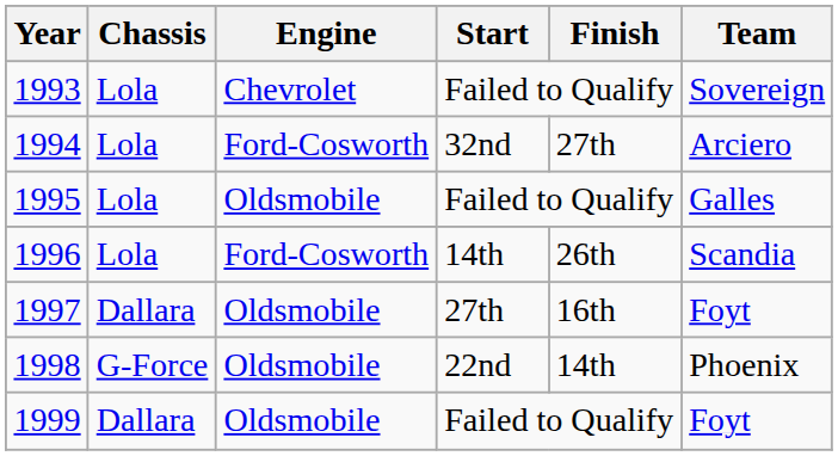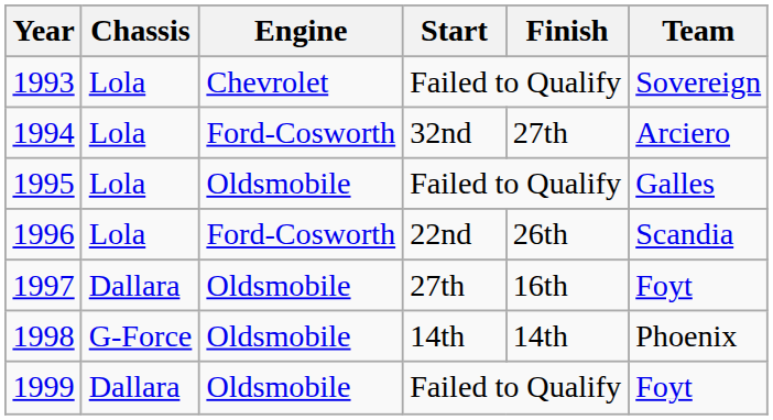 <table class="wikitable" style="font-size: 95%;">
 <tr>
 <th>Year</th>
 <th>Chassis</th>
 <th>Engine</th>
 <th>Start</th>
 <th>Finish</th>
 <th>Team</th>
 </tr>
 <tr>
 <td><a href='#'>1993</a></td>
 <td><a href='#'>Lola</a></td>
 <td><a href='#'>Chevrolet</a></td>
 <td colspan=2>Failed to Qualify</td>
 <td><a href='#'>Sovereign</a></td>
 </tr>
 <tr>
 <td><a href='#'>1994</a></td>
 <td><a href='#'>Lola</a></td>
 <td><a href='#'>Ford-Cosworth</a></td>
 <td>32nd</td>
 <td>27th</td>
 <td><a href='#'>Arciero</a></td>
 </tr>
 <tr>
 <td><a href='#'>1995</a></td>
 <td><a href='#'>Lola</a></td>
 <td><a href='#'>Oldsmobile</a></td>
 <td colspan=2>Failed to Qualify</td>
 <td><a href='#'>Galles</a></td>
 </tr>
 <tr>
 <td><a href='#'>1996</a></td>
 <td><a href='#'>Lola</a></td>
 <td><a href='#'>Ford-Cosworth</a></td>
-<td>14th</td>
+<td>22nd</td>
 <td>26th</td>
 <td><a href='#'>Scandia</a></td>
 </tr>
 <tr>
 <td><a href='#'>1997</a></td>
 <td><a href='#'>Dallara</a></td>
 <td><a href='#'>Oldsmobile</a></td>
 <td>27th</td>
 <td>16th</td>
 <td><a href='#'>Foyt</a></td>
 </tr>
 <tr>
 <td><a href='#'>1998</a></td>
 <td><a href='#'>G-Force</a></td>
 <td><a href='#'>Oldsmobile</a></td>
-<td>22nd</td>
+<td>14th</td>
 <td>14th</td>
 <td>Phoenix</td>
 </tr>
 <tr>
 <td><a href='#'>1999</a></td>
 <td><a href='#'>Dallara</a></td>
 <td><a href='#'>Oldsmobile</a></td>
 <td colspan="2">Failed to Qualify</td>
 <td><a href='#'>Foyt</a></td>
 </tr>
 </table>
